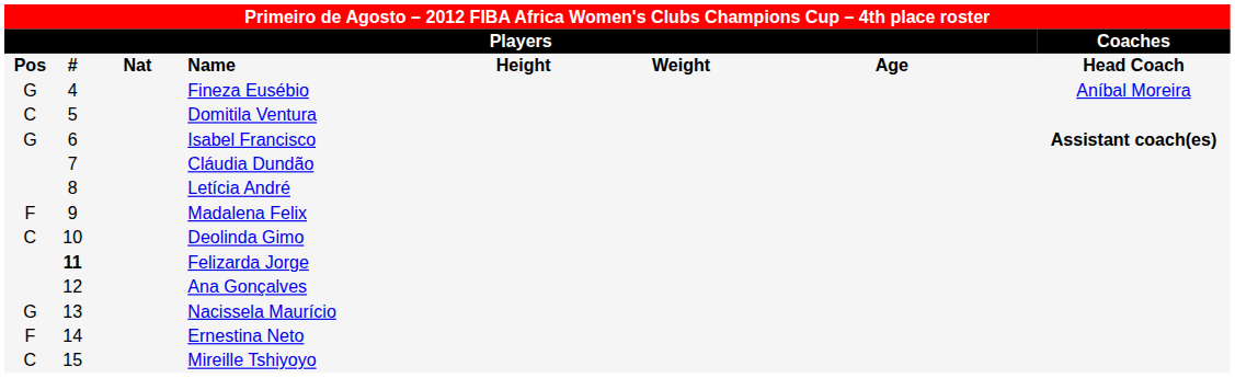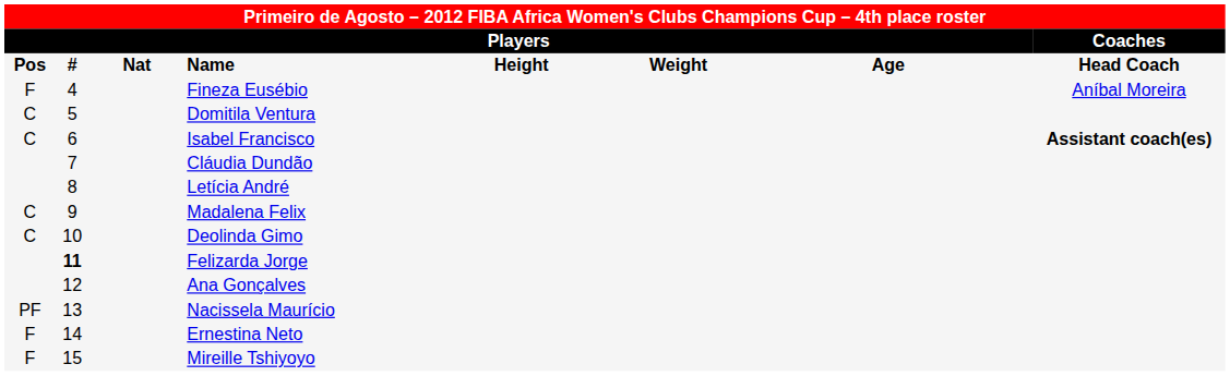 <table border=0 cellpadding=2 cellspacing=0  |- bgcolor=#f5f5f5 style="text-align:center; font-size:85%;" width=75%>
 <tr>
 <td colspan="8" style="background: red; color: white"><strong>Primeiro de Agosto – 2012 FIBA Africa Women's Clubs Champions Cup – 4th place roster</strong></td>
 </tr>
 <tr>
 <td colspan="7" style="background: black; color: white"><strong>Players</strong></td>
 <td style="background: black; color: white"><strong>Coaches</strong></td>
 </tr>
 <tr style="background=#f5f5f5; color: black">
 <th width=5px>Pos</th>
 <th width=5px>#</th>
 <th width=50px>Nat</th>
 <th width=135px align=left>Name</th>
 <th width=100px>Height</th>
 <th width=70px>Weight</th>
 <th width=160px>Age</th>
 <th width=105px>Head Coach</th>
 </tr>
 <tr>
-<td>G</td>
+<td>F</td>
 <td>4</td>
 <td></td>
 <td align=left><a href='#'>Fineza Eusébio</a></td>
 <td><span></span></td>
 <td><span></span></td>
 <td><span></span></td>
 <td> <a href='#'>Aníbal Moreira</a></td>
 </tr>
 <tr>
 <td>C</td>
 <td>5</td>
 <td></td>
 <td align=left><a href='#'>Domitila Ventura</a></td>
 <td><span></span></td>
 <td></td>
 <td><span></span></td>
 </tr>
 <tr>
-<td>G</td>
+<td>C</td>
 <td>6</td>
 <td></td>
 <td align=left><a href='#'>Isabel Francisco</a></td>
 <td><span></span></td>
 <td><span></span></td>
 <td><span></span></td>
 <td><strong>Assistant coach(es)</strong></td>
 </tr>
 <tr>
 <td></td>
 <td>7</td>
 <td></td>
 <td align=left><a href='#'>Cláudia Dundão</a></td>
 <td></td>
 <td></td>
 <td><span></span></td>
 <td></td>
 </tr>
 <tr>
 <td></td>
 <td>8</td>
 <td></td>
 <td align=left><a href='#'>Letícia André</a></td>
 <td></td>
 <td></td>
 <td><span></span></td>
 </tr>
 <tr>
-<td>F</td>
+<td>C</td>
 <td>9</td>
 <td></td>
 <td align=left><a href='#'>Madalena Felix</a></td>
 <td><span></span></td>
 <td><span></span></td>
 <td><span></span></td>
 </tr>
 <tr>
 <td>C</td>
 <td>10</td>
 <td></td>
 <td align=left><a href='#'>Deolinda Gimo</a></td>
 <td><span></span></td>
 <td></td>
 <td><span></span></td>
 </tr>
 <tr>
 <td></td>
 <td><strong>11</strong></td>
 <td></td>
 <td align=left><a href='#'>Felizarda Jorge</a></td>
 <td><span></span></td>
 <td><span></span></td>
 <td></td>
 </tr>
 <tr>
 <td></td>
 <td>12</td>
 <td></td>
 <td align=left><a href='#'>Ana Gonçalves</a></td>
 <td><span></span></td>
 <td><span></span></td>
 <td></td>
 </tr>
 <tr>
-<td>G</td>
+<td>PF</td>
 <td>13</td>
 <td></td>
 <td align=left><a href='#'>Nacissela Maurício</a></td>
 <td><span></span></td>
 <td></td>
 <td><span></span></td>
 </tr>
 <tr>
 <td>F</td>
 <td>14</td>
 <td></td>
 <td align=left><a href='#'>Ernestina Neto</a></td>
 <td><span></span></td>
 <td></td>
 <td><span></span></td>
 </tr>
 <tr>
-<td>C</td>
+<td>F</td>
 <td>15</td>
 <td></td>
 <td align=left><a href='#'>Mireille Tshiyoyo</a></td>
 <td><span></span></td>
 <td></td>
 <td><span></span></td>
 </tr>
 </table>
